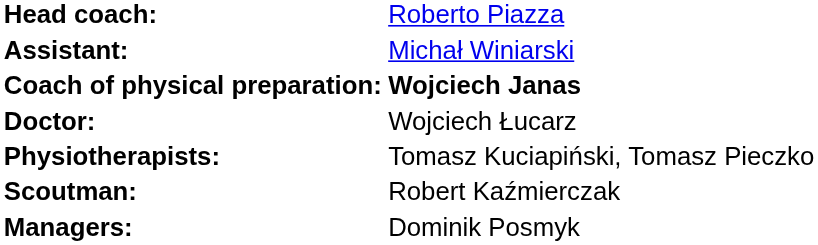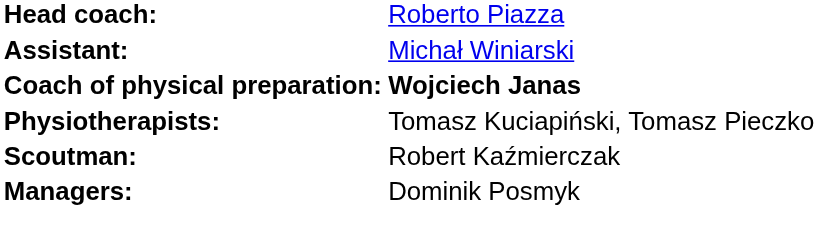 <table>
 <tr>
 <td><strong>Head coach:</strong></td>
 <td><a href='#'>Roberto Piazza</a></td>
 </tr>
 <tr>
 <td><strong>Assistant:</strong></td>
 <td><a href='#'>Michał Winiarski</a></td>
 </tr>
 <tr>
 <td><strong>Coach of physical preparation:</strong></td>
 <td><strong>Wojciech Janas</strong></td>
 </tr>
 <tr>
-<td><strong>Doctor:</strong></td>
-<td>Wojciech Łucarz</td>
-</tr>
-<tr>
 <td><strong>Physiotherapists:</strong></td>
 <td>Tomasz Kuciapiński, Tomasz Pieczko</td>
 </tr>
 <tr>
 <td><strong>Scoutman:</strong></td>
 <td>Robert Kaźmierczak</td>
 </tr>
 <tr>
 <td><strong>Managers:</strong></td>
 <td>Dominik Posmyk</td>
 </tr>
 </table>
